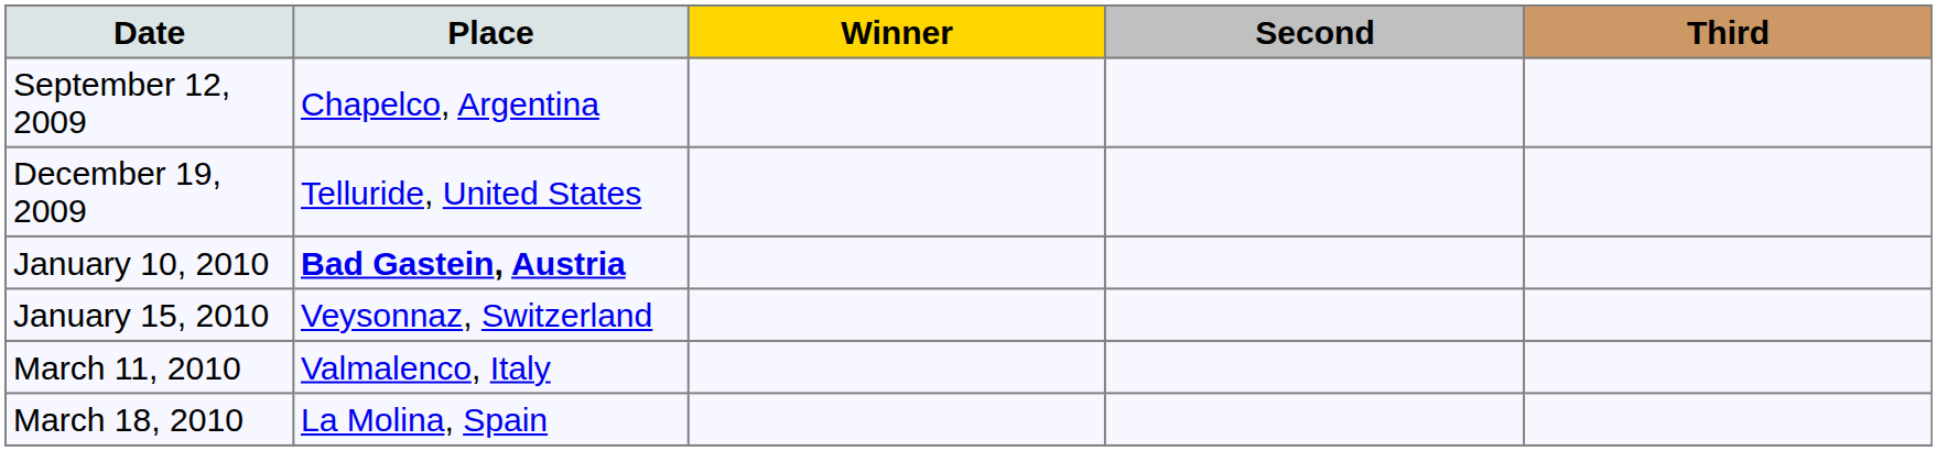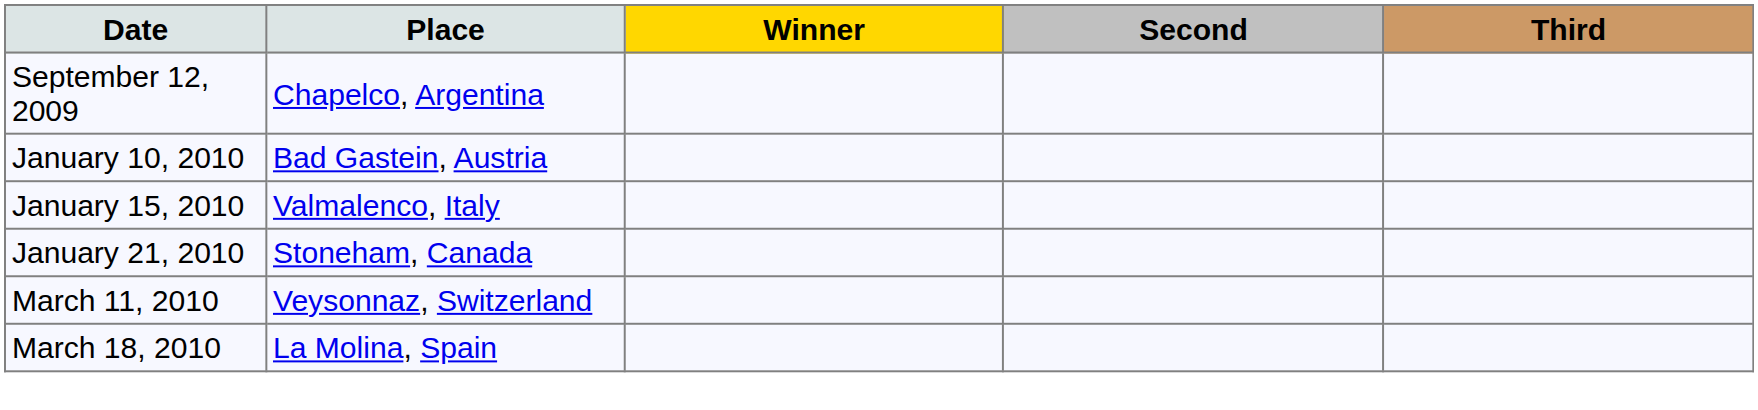 <table bgcolor="#f7f8ff" cellpadding="3" cellspacing="0" border="1" style="font-size: 95%; border: gray solid 1px; border-collapse: collapse;">
 <tr bgcolor="#CCCCCC">
 <td align="center" bgcolor="#DCE5E5" width="150"><strong>Date</strong></td>
 <td align="center" bgcolor="#DCE5E5" width="220"><strong>Place</strong></td>
 <td align="center" bgcolor="gold" width="250"><strong>Winner</strong></td>
 <td align="center" bgcolor="silver" width="250"><strong>Second</strong></td>
 <td align="center" bgcolor="CC9966" width="250"><strong>Third</strong></td>
 </tr>
 <tr align="left">
 <td>September 12, 2009</td>
 <td> <a href='#'>Chapelco</a>, <a href='#'>Argentina</a></td>
 <td></td>
 <td></td>
 <td></td>
 </tr>
 <tr align="left">
-<td>December 19, 2009</td>
-<td> <a href='#'>Telluride</a>, <a href='#'>United States</a></td>
-<td></td>
-<td></td>
-<td></td>
-</tr>
-<tr align="left">
 <td>January 10, 2010</td>
-<td><strong> <a href='#'>Bad Gastein</a>, <a href='#'>Austria</a></strong></td>
+<td> <a href='#'>Bad Gastein</a>, <a href='#'>Austria</a></td>
 <td></td>
 <td></td>
 <td></td>
 </tr>
 <tr align="left">
 <td>January 15, 2010</td>
-<td> <a href='#'>Veysonnaz</a>, <a href='#'>Switzerland</a></td>
+<td> <a href='#'>Valmalenco</a>, <a href='#'>Italy</a></td>
+<td></td>
+<td></td>
+<td></td>
+</tr>
+<tr align="left">
+<td>January 21, 2010</td>
+<td> <a href='#'>Stoneham</a>, <a href='#'>Canada</a></td>
 <td></td>
 <td></td>
 <td></td>
 </tr>
 <tr align="left">
 <td>March 11, 2010</td>
-<td> <a href='#'>Valmalenco</a>, <a href='#'>Italy</a></td>
+<td> <a href='#'>Veysonnaz</a>, <a href='#'>Switzerland</a></td>
 <td></td>
 <td></td>
 <td></td>
 </tr>
 <tr align="left">
 <td>March 18, 2010</td>
 <td> <a href='#'>La Molina</a>, <a href='#'>Spain</a></td>
 <td></td>
 <td></td>
 <td></td>
 </tr>
 </table>
